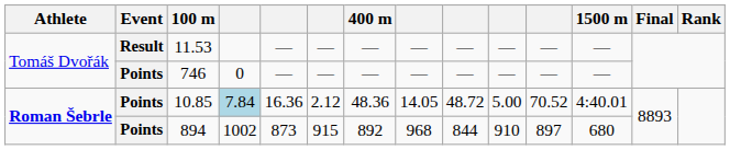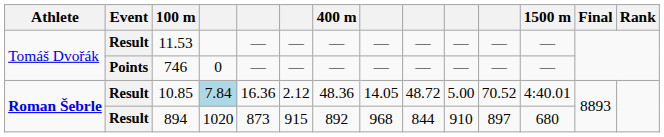 <table class="wikitable" style="font-size:90%">
 <tr>
 <th>Athlete</th>
 <th>Event</th>
 <th>100 m</th>
 <th></th>
 <th></th>
 <th></th>
 <th>400 m</th>
 <th></th>
 <th></th>
 <th></th>
 <th></th>
 <th>1500 m</th>
 <th>Final</th>
 <th>Rank</th>
 </tr>
 <tr align=center>
 <td align=left rowspan=2><a href='#'>Tomáš Dvořák</a></td>
 <th style="font-size:95%">Result</th>
 <td>11.53</td>
 <td></td>
 <td>—</td>
 <td>—</td>
 <td>—</td>
 <td>—</td>
 <td>—</td>
 <td>—</td>
 <td>—</td>
 <td>—</td>
 <td rowspan=2 colspan=2></td>
 </tr>
 <tr align=center>
 <th style="font-size:95%">Points</th>
 <td>746</td>
 <td>0</td>
 <td>—</td>
 <td>—</td>
 <td>—</td>
 <td>—</td>
 <td>—</td>
 <td>—</td>
 <td>—</td>
 <td>—</td>
 </tr>
 <tr align=center>
 <td align=left rowspan=2><strong><a href='#'>Roman Šebrle</a></strong></td>
-<th style="font-size:95%">Points</th>
+<th style="font-size:95%">Result</th>
 <td>10.85</td>
 <td style="background: lightblue;">7.84</td>
 <td>16.36</td>
 <td>2.12</td>
 <td>48.36</td>
 <td>14.05</td>
 <td>48.72</td>
 <td>5.00</td>
 <td>70.52</td>
 <td>4:40.01</td>
 <td rowspan=2>8893 </td>
 <td rowspan=2></td>
 </tr>
 <tr align=center>
-<th style="font-size:95%">Points</th>
+<th style="font-size:95%">Result</th>
 <td>894</td>
-<td>1002</td>
+<td>1020</td>
 <td>873</td>
 <td>915</td>
 <td>892</td>
 <td>968</td>
 <td>844</td>
 <td>910</td>
 <td>897</td>
 <td>680</td>
 </tr>
 </table>
